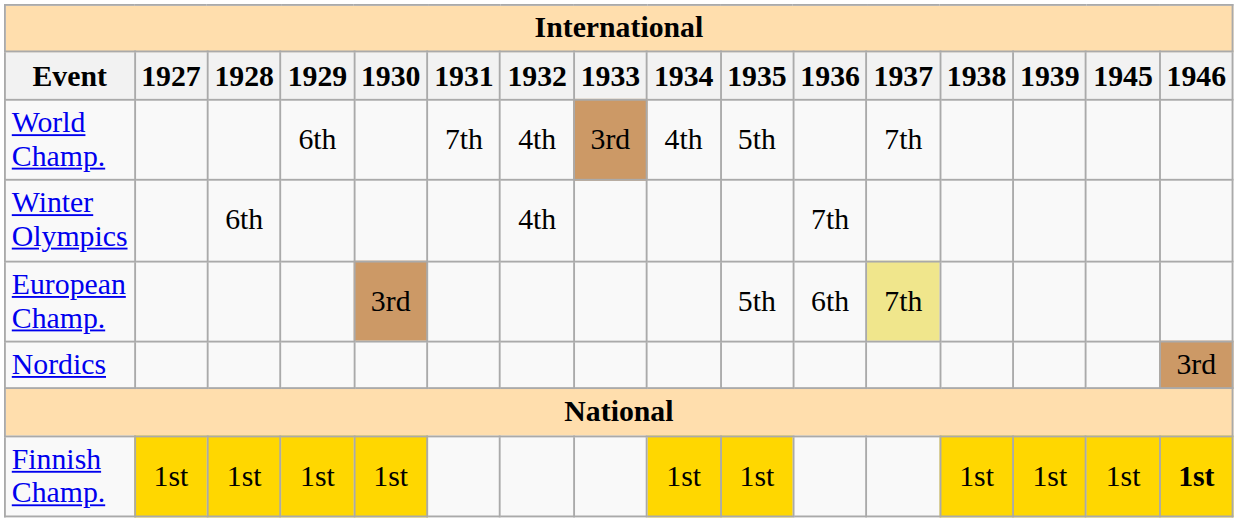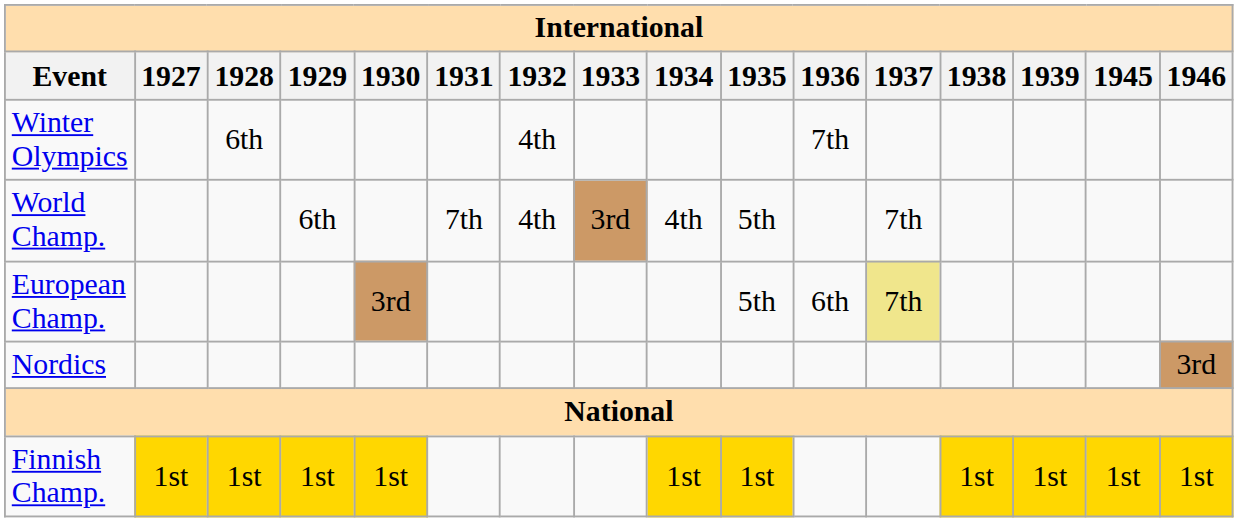 <table class="wikitable" style="text-align:center">
 <tr>
 <th style="background-color: #ffdead; " colspan=16 align=center><strong>International</strong></th>
 </tr>
 <tr>
 <th>Event</th>
 <th>1927</th>
 <th>1928</th>
 <th>1929</th>
 <th>1930</th>
 <th>1931</th>
 <th>1932</th>
 <th>1933</th>
 <th>1934</th>
 <th>1935</th>
 <th>1936</th>
 <th>1937</th>
 <th>1938</th>
 <th>1939</th>
 <th>1945</th>
 <th>1946</th>
 </tr>
 <tr>
+<td align=left><a href='#'>Winter Olympics</a></td>
+<td></td>
+<td>6th</td>
+<td></td>
+<td></td>
+<td></td>
+<td>4th</td>
+<td></td>
+<td></td>
+<td></td>
+<td>7th</td>
+<td></td>
+<td></td>
+<td></td>
+<td></td>
+<td></td>
+</tr>
+<tr>
 <td align=left><a href='#'>World Champ.</a></td>
 <td></td>
 <td></td>
 <td>6th</td>
 <td></td>
 <td>7th</td>
 <td>4th</td>
 <td bgcolor=cc9966>3rd</td>
 <td>4th</td>
 <td>5th</td>
 <td></td>
 <td>7th</td>
-<td></td>
-<td></td>
-<td></td>
-<td></td>
-</tr>
-<tr>
-<td align=left><a href='#'>Winter Olympics</a></td>
-<td></td>
-<td>6th</td>
-<td></td>
-<td></td>
-<td></td>
-<td>4th</td>
-<td></td>
-<td></td>
-<td></td>
-<td>7th</td>
-<td></td>
 <td></td>
 <td></td>
 <td></td>
 <td></td>
 </tr>
 <tr>
 <td align=left><a href='#'>European Champ.</a></td>
 <td></td>
 <td></td>
 <td></td>
 <td bgcolor=cc9966>3rd</td>
 <td></td>
 <td></td>
 <td></td>
 <td></td>
 <td>5th</td>
 <td>6th</td>
 <td style="background: khaki;">7th</td>
 <td></td>
 <td></td>
 <td></td>
 <td></td>
 </tr>
 <tr>
 <td align=left><a href='#'>Nordics</a></td>
 <td></td>
 <td></td>
 <td></td>
 <td></td>
 <td></td>
 <td></td>
 <td></td>
 <td></td>
 <td></td>
 <td></td>
 <td></td>
 <td></td>
 <td></td>
 <td></td>
 <td bgcolor=cc9966>3rd</td>
 </tr>
 <tr>
 <th style="background-color: #ffdead; " colspan=16 align=center><strong>National</strong></th>
 </tr>
 <tr>
 <td align=left><a href='#'>Finnish Champ.</a></td>
 <td bgcolor=gold>1st</td>
 <td bgcolor=gold>1st</td>
 <td bgcolor=gold>1st</td>
 <td bgcolor=gold>1st</td>
 <td></td>
 <td></td>
 <td></td>
 <td bgcolor=gold>1st</td>
 <td bgcolor=gold>1st</td>
 <td></td>
 <td></td>
 <td bgcolor=gold>1st</td>
 <td bgcolor=gold>1st</td>
 <td bgcolor=gold>1st</td>
-<td bgcolor=gold><strong>1st</strong></td>
+<td bgcolor=gold>1st</td>
 </tr>
 </table>
